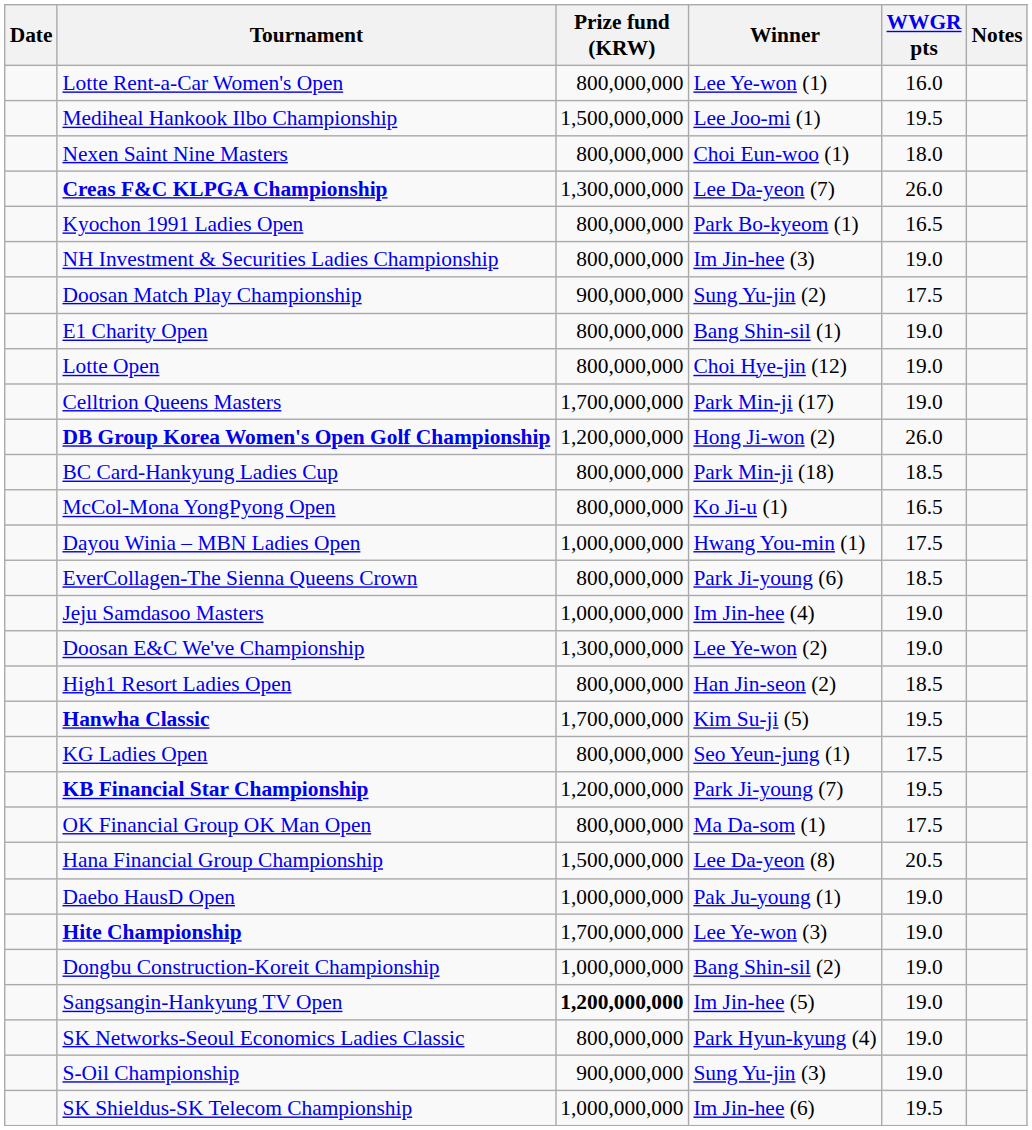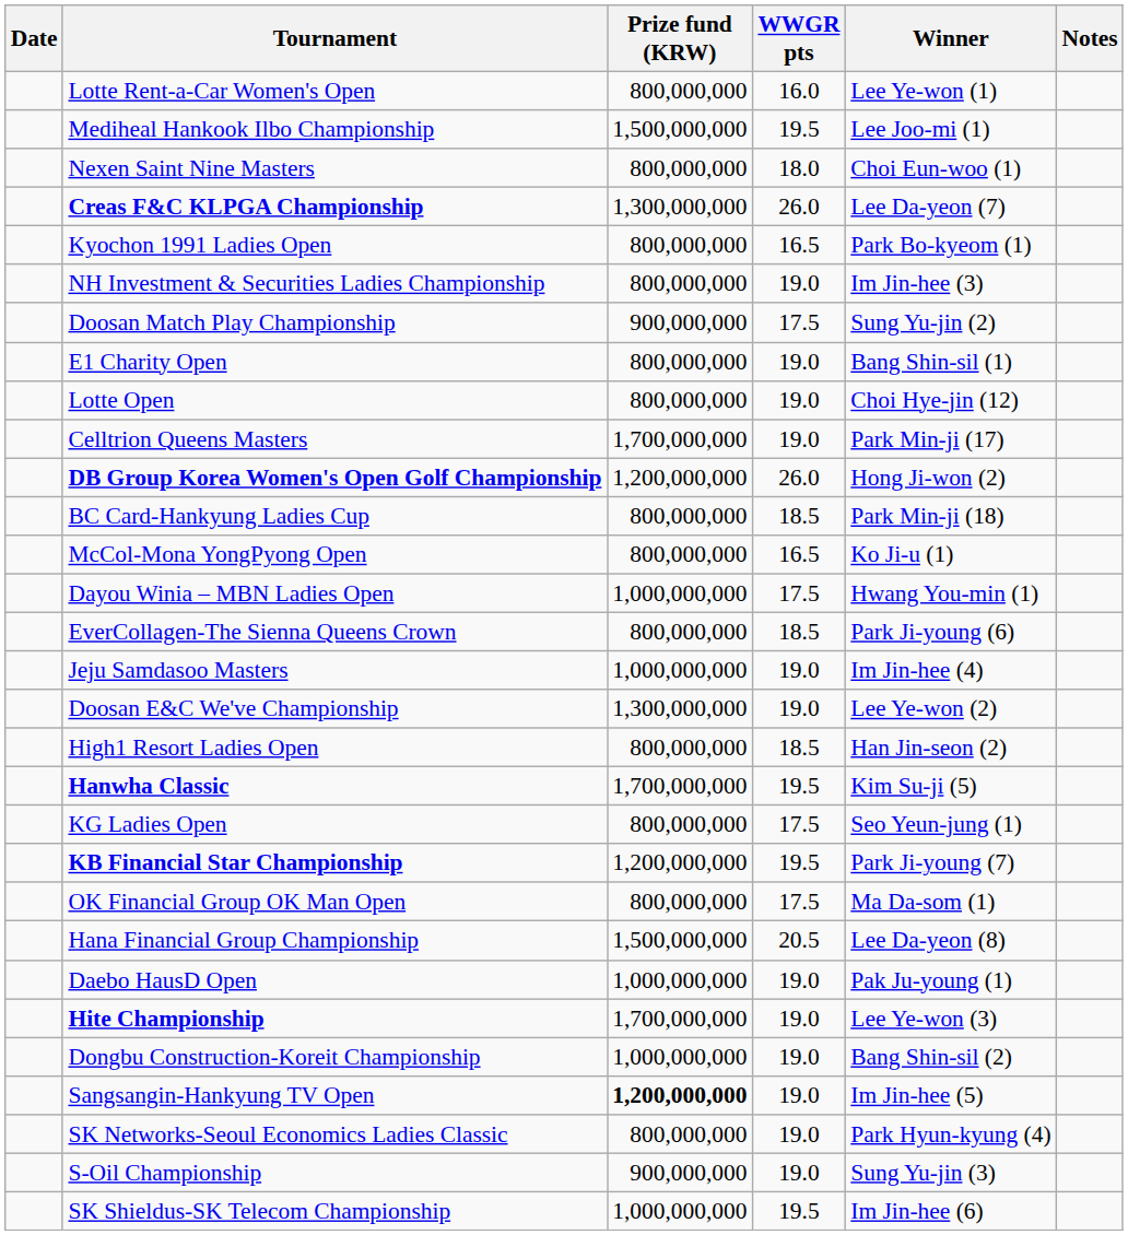 <table class="wikitable sortable" style="font-size:95%;">
 <tr>
 <th>Date</th>
 <th>Tournament</th>
 <th>Prize fund<br>(KRW)</th>
+<th><a href='#'>WWGR</a><br>pts</th>
 <th>Winner</th>
-<th><a href='#'>WWGR</a><br>pts</th>
 <th>Notes</th>
 </tr>
 <tr>
 <td></td>
 <td><a href='#'>Lotte Rent-a-Car Women's Open</a></td>
 <td align=right>800,000,000</td>
+<td align=center>16.0</td>
 <td> <a href='#'>Lee Ye-won</a> (1)</td>
-<td align=center>16.0</td>
 <td></td>
 </tr>
 <tr>
 <td></td>
 <td><a href='#'>Mediheal Hankook Ilbo Championship</a></td>
 <td align=right>1,500,000,000</td>
+<td align=center>19.5</td>
 <td> <a href='#'>Lee Joo-mi</a> (1)</td>
-<td align=center>19.5</td>
 <td></td>
 </tr>
 <tr>
 <td></td>
 <td><a href='#'>Nexen Saint Nine Masters</a></td>
 <td align=right>800,000,000</td>
+<td align=center>18.0</td>
 <td> <a href='#'>Choi Eun-woo</a> (1)</td>
-<td align=center>18.0</td>
 <td></td>
 </tr>
 <tr>
 <td></td>
 <td><strong><a href='#'>Creas F&C KLPGA Championship</a></strong></td>
 <td align=right>1,300,000,000</td>
+<td align=center>26.0</td>
 <td> <a href='#'>Lee Da-yeon</a> (7)</td>
-<td align=center>26.0</td>
 <td></td>
 </tr>
 <tr>
 <td></td>
 <td><a href='#'>Kyochon 1991 Ladies Open</a></td>
 <td align=right>800,000,000</td>
+<td align=center>16.5</td>
 <td> <a href='#'>Park Bo-kyeom</a> (1)</td>
-<td align=center>16.5</td>
 <td></td>
 </tr>
 <tr>
 <td></td>
 <td><a href='#'>NH Investment & Securities Ladies Championship</a></td>
 <td align=right>800,000,000</td>
+<td align=center>19.0</td>
 <td> <a href='#'>Im Jin-hee</a> (3)</td>
-<td align=center>19.0</td>
 <td></td>
 </tr>
 <tr>
 <td></td>
 <td><a href='#'>Doosan Match Play Championship</a></td>
 <td align=right>900,000,000</td>
+<td align=center>17.5</td>
 <td> <a href='#'>Sung Yu-jin</a> (2)</td>
-<td align=center>17.5</td>
 <td></td>
 </tr>
 <tr>
 <td></td>
 <td><a href='#'>E1 Charity Open</a></td>
 <td align=right>800,000,000</td>
+<td align=center>19.0</td>
 <td> <a href='#'>Bang Shin-sil</a> (1)</td>
-<td align=center>19.0</td>
 <td></td>
 </tr>
 <tr>
 <td></td>
 <td><a href='#'>Lotte Open</a></td>
 <td align=right>800,000,000</td>
+<td align=center>19.0</td>
 <td> <a href='#'>Choi Hye-jin</a> (12)</td>
-<td align=center>19.0</td>
 <td></td>
 </tr>
 <tr>
 <td></td>
 <td><a href='#'>Celltrion Queens Masters</a></td>
 <td align=right>1,700,000,000</td>
+<td align=center>19.0</td>
 <td> <a href='#'>Park Min-ji</a> (17)</td>
-<td align=center>19.0</td>
 <td></td>
 </tr>
 <tr>
 <td></td>
 <td><strong><a href='#'>DB Group Korea Women's Open Golf Championship</a></strong></td>
 <td align=right>1,200,000,000</td>
+<td align=center>26.0</td>
 <td> <a href='#'>Hong Ji-won</a> (2)</td>
-<td align=center>26.0</td>
 <td></td>
 </tr>
 <tr>
 <td></td>
 <td><a href='#'>BC Card-Hankyung Ladies Cup</a></td>
 <td align=right>800,000,000</td>
+<td align=center>18.5</td>
 <td> <a href='#'>Park Min-ji</a> (18)</td>
-<td align=center>18.5</td>
 <td></td>
 </tr>
 <tr>
 <td></td>
 <td><a href='#'>McCol-Mona YongPyong Open</a></td>
 <td align=right>800,000,000</td>
+<td align=center>16.5</td>
 <td> <a href='#'>Ko Ji-u</a> (1)</td>
-<td align=center>16.5</td>
 <td></td>
 </tr>
 <tr>
 <td></td>
 <td><a href='#'>Dayou Winia – MBN Ladies Open</a></td>
 <td align=right>1,000,000,000</td>
+<td align=center>17.5</td>
 <td> <a href='#'>Hwang You-min</a> (1)</td>
-<td align=center>17.5</td>
 <td></td>
 </tr>
 <tr>
 <td></td>
 <td><a href='#'>EverCollagen-The Sienna Queens Crown</a></td>
 <td align=right>800,000,000</td>
+<td align=center>18.5</td>
 <td> <a href='#'>Park Ji-young</a> (6)</td>
-<td align=center>18.5</td>
 <td></td>
 </tr>
 <tr>
 <td></td>
 <td><a href='#'>Jeju Samdasoo Masters</a></td>
 <td align=right>1,000,000,000</td>
+<td align=center>19.0</td>
 <td> <a href='#'>Im Jin-hee</a> (4)</td>
-<td align=center>19.0</td>
 <td></td>
 </tr>
 <tr>
 <td></td>
 <td><a href='#'>Doosan E&C We've Championship</a></td>
 <td align=right>1,300,000,000</td>
+<td align=center>19.0</td>
 <td> <a href='#'>Lee Ye-won</a> (2)</td>
-<td align=center>19.0</td>
 <td></td>
 </tr>
 <tr>
 <td></td>
 <td><a href='#'>High1 Resort Ladies Open</a></td>
 <td align=right>800,000,000</td>
+<td align=center>18.5</td>
 <td> <a href='#'>Han Jin-seon</a> (2)</td>
-<td align=center>18.5</td>
 <td></td>
 </tr>
 <tr>
 <td></td>
 <td><strong><a href='#'>Hanwha Classic</a></strong></td>
 <td align=right>1,700,000,000</td>
+<td align=center>19.5</td>
 <td> <a href='#'>Kim Su-ji</a> (5)</td>
-<td align=center>19.5</td>
 <td></td>
 </tr>
 <tr>
 <td></td>
 <td><a href='#'>KG Ladies Open</a></td>
 <td align=right>800,000,000</td>
+<td align=center>17.5</td>
 <td> <a href='#'>Seo Yeun-jung</a> (1)</td>
-<td align=center>17.5</td>
 <td></td>
 </tr>
 <tr>
 <td></td>
 <td><strong><a href='#'>KB Financial Star Championship</a></strong></td>
 <td align=right>1,200,000,000</td>
+<td align=center>19.5</td>
 <td> <a href='#'>Park Ji-young</a> (7)</td>
-<td align=center>19.5</td>
 <td></td>
 </tr>
 <tr>
 <td></td>
 <td><a href='#'>OK Financial Group OK Man Open</a></td>
 <td align=right>800,000,000</td>
+<td align=center>17.5</td>
 <td> <a href='#'>Ma Da-som</a> (1)</td>
-<td align=center>17.5</td>
 <td></td>
 </tr>
 <tr>
 <td></td>
 <td><a href='#'>Hana Financial Group Championship</a></td>
 <td align=right>1,500,000,000</td>
+<td align=center>20.5</td>
 <td> <a href='#'>Lee Da-yeon</a> (8)</td>
-<td align=center>20.5</td>
 <td></td>
 </tr>
 <tr>
 <td></td>
 <td><a href='#'>Daebo HausD Open</a></td>
 <td align=right>1,000,000,000</td>
+<td align=center>19.0</td>
 <td> <a href='#'>Pak Ju-young</a> (1)</td>
-<td align=center>19.0</td>
 <td></td>
 </tr>
 <tr>
 <td></td>
 <td><strong><a href='#'>Hite Championship</a></strong></td>
 <td align=right>1,700,000,000</td>
+<td align=center>19.0</td>
 <td> <a href='#'>Lee Ye-won</a> (3)</td>
-<td align=center>19.0</td>
 <td></td>
 </tr>
 <tr>
 <td></td>
 <td><a href='#'>Dongbu Construction-Koreit Championship</a></td>
 <td align=right>1,000,000,000</td>
+<td align=center>19.0</td>
 <td> <a href='#'>Bang Shin-sil</a> (2)</td>
-<td align=center>19.0</td>
 <td></td>
 </tr>
 <tr>
 <td></td>
 <td><a href='#'>Sangsangin-Hankyung TV Open</a></td>
 <td align=right><strong>1,200,000,000</strong></td>
+<td align=center>19.0</td>
 <td> <a href='#'>Im Jin-hee</a> (5)</td>
-<td align=center>19.0</td>
 <td></td>
 </tr>
 <tr>
 <td></td>
 <td><a href='#'>SK Networks-Seoul Economics Ladies Classic</a></td>
 <td align=right>800,000,000</td>
+<td align=center>19.0</td>
 <td> <a href='#'>Park Hyun-kyung</a> (4)</td>
-<td align=center>19.0</td>
 <td></td>
 </tr>
 <tr>
 <td></td>
 <td><a href='#'>S-Oil Championship</a></td>
 <td align=right>900,000,000</td>
+<td align=center>19.0</td>
 <td> <a href='#'>Sung Yu-jin</a> (3)</td>
-<td align=center>19.0</td>
 <td></td>
 </tr>
 <tr>
 <td></td>
 <td><a href='#'>SK Shieldus-SK Telecom Championship</a></td>
 <td align=right>1,000,000,000</td>
+<td align=center>19.5</td>
 <td> <a href='#'>Im Jin-hee</a> (6)</td>
-<td align=center>19.5</td>
 <td></td>
 </tr>
 </table>
